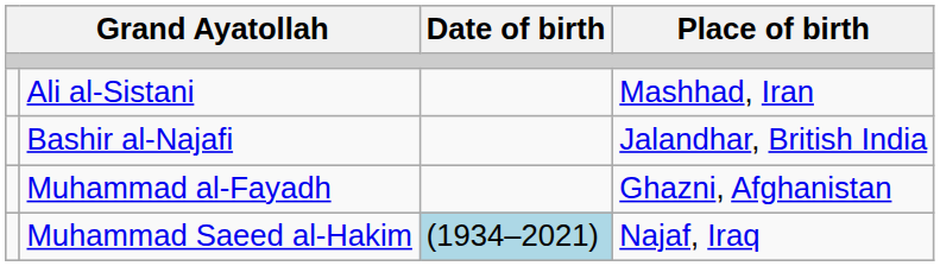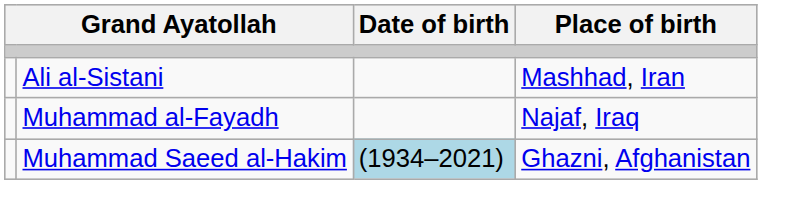 <table class="wikitable">
 <tr>
 <th colspan="2">Grand Ayatollah</th>
 <th>Date of birth</th>
 <th>Place of birth</th>
 </tr>
 <tr>
 <td style="background:#cccccc;" colspan="4"></td>
 </tr>
 <tr>
 <td></td>
 <td><a href='#'>Ali al-Sistani</a></td>
 <td></td>
 <td><a href='#'>Mashhad</a>, <a href='#'>Iran</a></td>
 </tr>
 <tr>
 <td></td>
-<td><a href='#'>Bashir al-Najafi</a></td>
-<td></td>
-<td><a href='#'>Jalandhar</a>, <a href='#'>British India</a></td>
-</tr>
-<tr>
-<td></td>
 <td><a href='#'>Muhammad al-Fayadh</a></td>
 <td></td>
-<td><a href='#'>Ghazni</a>, <a href='#'>Afghanistan</a></td>
+<td><a href='#'>Najaf</a>, <a href='#'>Iraq</a></td>
 </tr>
 <tr>
 <td></td>
 <td><a href='#'>Muhammad Saeed al-Hakim</a></td>
 <td style="background: lightblue;">(1934–2021)</td>
-<td><a href='#'>Najaf</a>, <a href='#'>Iraq</a></td>
+<td><a href='#'>Ghazni</a>, <a href='#'>Afghanistan</a></td>
 </tr>
 </table>
